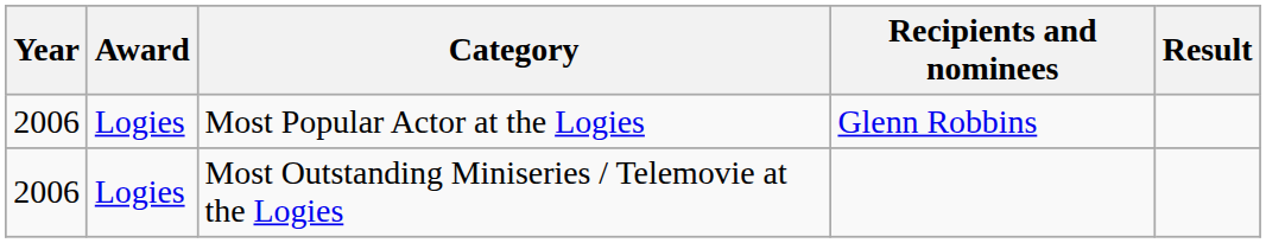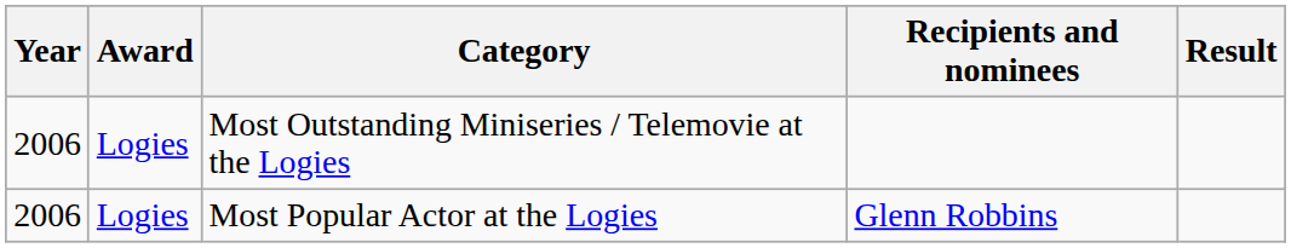 <table class="wikitable sortable">
 <tr>
 <th>Year</th>
 <th>Award</th>
 <th>Category</th>
 <th>Recipients and nominees</th>
 <th>Result</th>
 </tr>
 <tr>
 <td>2006</td>
 <td><a href='#'>Logies</a></td>
-<td>Most Popular Actor at the <a href='#'>Logies</a></td>
-<td><a href='#'>Glenn Robbins</a></td>
+<td>Most Outstanding Miniseries / Telemovie at the <a href='#'>Logies</a></td>
+<td></td>
 <td></td>
 </tr>
 <tr>
 <td>2006</td>
 <td><a href='#'>Logies</a></td>
-<td>Most Outstanding Miniseries / Telemovie at the <a href='#'>Logies</a></td>
-<td></td>
+<td>Most Popular Actor at the <a href='#'>Logies</a></td>
+<td><a href='#'>Glenn Robbins</a></td>
 <td></td>
 </tr>
 </table>
